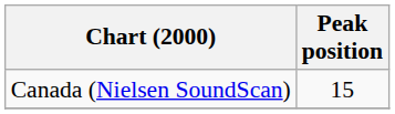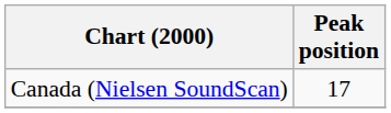 <table class="wikitable sortable">
 <tr>
 <th align="left">Chart (2000)</th>
 <th align="center">Peak<br>position</th>
 </tr>
 <tr>
 <td>Canada (<a href='#'>Nielsen SoundScan</a>)</td>
-<td align="center">15</td>
+<td align="center">17</td>
 </tr>
 <tr>
 </tr>
 <tr>
 </tr>
 <tr>
 </tr>
 </table>
